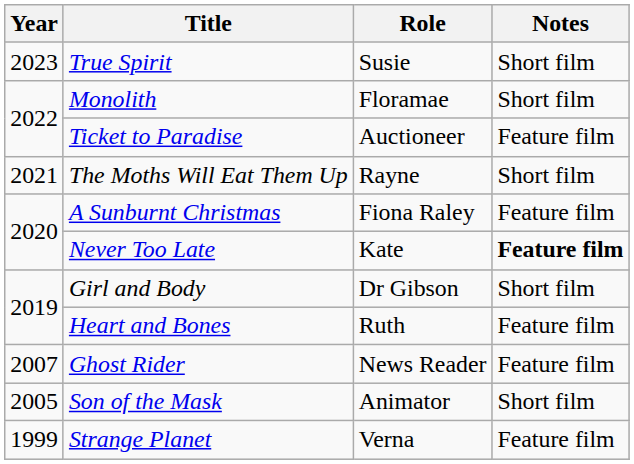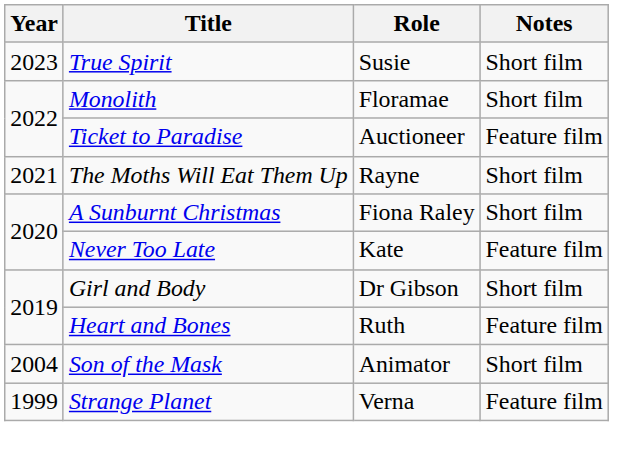 <table class="wikitable">
 <tr>
 <th>Year</th>
 <th>Title</th>
 <th>Role</th>
 <th>Notes</th>
 </tr>
 <tr>
 <td>2023</td>
 <td><em><a href='#'>True Spirit</a></em></td>
 <td>Susie</td>
 <td>Short film</td>
 </tr>
 <tr>
 <td rowspan="2">2022</td>
 <td><em><a href='#'>Monolith</a></em></td>
 <td>Floramae</td>
 <td>Short film</td>
 </tr>
 <tr>
 <td><em><a href='#'>Ticket to Paradise</a></em></td>
 <td>Auctioneer</td>
 <td>Feature film</td>
 </tr>
 <tr>
 <td>2021</td>
 <td><em>The Moths Will Eat Them Up</em></td>
 <td>Rayne</td>
 <td>Short film</td>
 </tr>
 <tr>
 <td rowspan="2">2020</td>
 <td><em><a href='#'>A Sunburnt Christmas</a></em></td>
 <td>Fiona Raley</td>
-<td>Feature film</td>
+<td>Short film</td>
 </tr>
 <tr>
 <td><em><a href='#'>Never Too Late</a></em></td>
 <td>Kate</td>
-<td><strong>Feature film</strong></td>
+<td>Feature film</td>
 </tr>
 <tr>
 <td rowspan="2">2019</td>
 <td><em>Girl and Body</em></td>
 <td>Dr Gibson</td>
 <td>Short film</td>
 </tr>
 <tr>
 <td><em><a href='#'>Heart and Bones</a></em></td>
 <td>Ruth</td>
 <td>Feature film</td>
 </tr>
 <tr>
-<td>2007</td>
-<td><em><a href='#'>Ghost Rider</a></em></td>
-<td>News Reader</td>
-<td>Feature film</td>
-</tr>
-<tr>
-<td>2005</td>
+<td>2004</td>
 <td><em><a href='#'>Son of the Mask</a></em></td>
 <td>Animator</td>
 <td>Short film</td>
 </tr>
 <tr>
 <td>1999</td>
 <td><em><a href='#'>Strange Planet</a></em></td>
 <td>Verna</td>
 <td>Feature film</td>
 </tr>
 </table>
